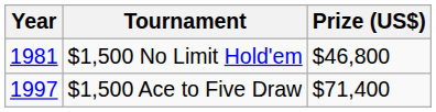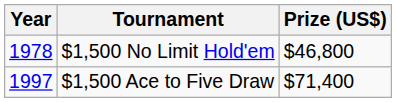 <table class="wikitable">
 <tr>
 <th>Year</th>
 <th>Tournament</th>
 <th>Prize (US$)</th>
 </tr>
 <tr>
-<td><a href='#'>1981</a></td>
+<td><a href='#'>1978</a></td>
 <td>$1,500 No Limit <a href='#'>Hold'em</a></td>
 <td>$46,800</td>
 </tr>
 <tr>
 <td><a href='#'>1997</a></td>
 <td>$1,500 Ace to Five Draw</td>
 <td>$71,400</td>
 </tr>
 </table>
